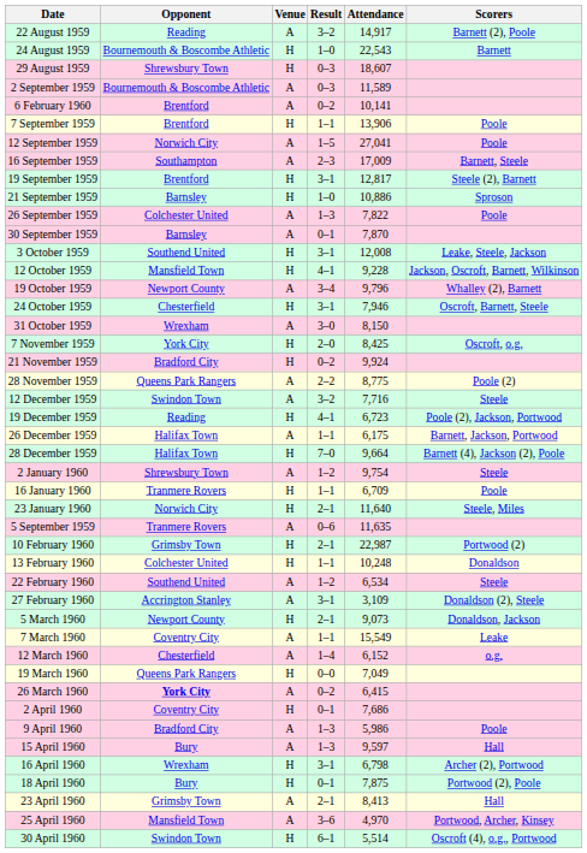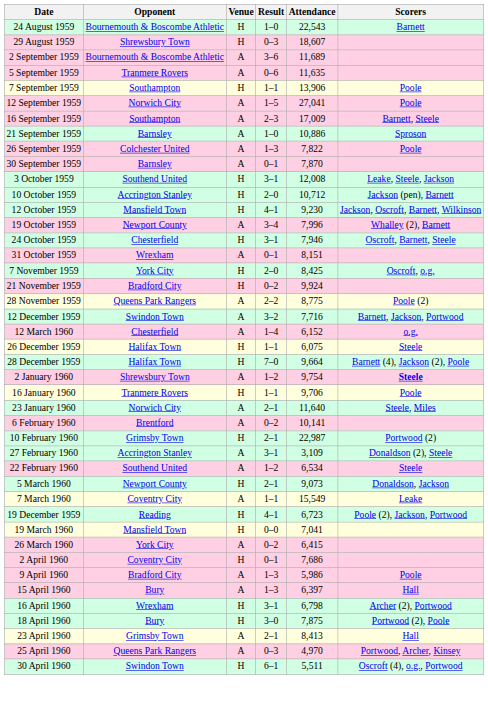 <table class="wikitable sortable" style="font-size:100%; text-align:center">
 <tr>
 <th>Date</th>
 <th>Opponent</th>
 <th>Venue</th>
 <th>Result</th>
 <th>Attendance</th>
 <th>Scorers</th>
-</tr>
-<tr style="background-color: #d0ffe3;">
-<td>22 August 1959</td>
-<td><a href='#'>Reading</a></td>
-<td>A</td>
-<td>3–2</td>
-<td>14,917</td>
-<td><a href='#'>Barnett</a> (2), <a href='#'>Poole</a></td>
 </tr>
 <tr style="background-color: #d0ffe3;">
 <td>24 August 1959</td>
 <td><a href='#'>Bournemouth & Boscombe Athletic</a></td>
 <td>H</td>
 <td>1–0</td>
 <td>22,543</td>
 <td><a href='#'>Barnett</a></td>
 </tr>
 <tr style="background-color: #ffd0e3;">
 <td>29 August 1959</td>
 <td><a href='#'>Shrewsbury Town</a></td>
 <td>H</td>
 <td>0–3</td>
 <td>18,607</td>
 <td></td>
 </tr>
 <tr style="background-color: #ffd0e3;">
 <td>2 September 1959</td>
 <td><a href='#'>Bournemouth & Boscombe Athletic</a></td>
 <td>A</td>
-<td>0–3</td>
-<td>11,589</td>
+<td>3–6</td>
+<td>11,689</td>
 <td></td>
 </tr>
 <tr style="background-color: #ffd0e3;">
-<td>6 February 1960</td>
-<td><a href='#'>Brentford</a></td>
+<td>5 September 1959</td>
+<td><a href='#'>Tranmere Rovers</a></td>
 <td>A</td>
-<td>0–2</td>
-<td>10,141</td>
+<td>0–6</td>
+<td>11,635</td>
 <td></td>
 </tr>
 <tr style="background-color: #ffffdd;">
 <td>7 September 1959</td>
-<td><a href='#'>Brentford</a></td>
+<td><a href='#'>Southampton</a></td>
 <td>H</td>
 <td>1–1</td>
 <td>13,906</td>
 <td><a href='#'>Poole</a></td>
 </tr>
 <tr style="background-color: #ffd0e3;">
 <td>12 September 1959</td>
 <td><a href='#'>Norwich City</a></td>
 <td>A</td>
 <td>1–5</td>
 <td>27,041</td>
 <td><a href='#'>Poole</a></td>
 </tr>
 <tr style="background-color: #ffd0e3;">
 <td>16 September 1959</td>
 <td><a href='#'>Southampton</a></td>
 <td>A</td>
 <td>2–3</td>
 <td>17,009</td>
 <td><a href='#'>Barnett</a>, <a href='#'>Steele</a></td>
 </tr>
 <tr style="background-color: #d0ffe3;">
-<td>19 September 1959</td>
-<td><a href='#'>Brentford</a></td>
-<td>H</td>
-<td>3–1</td>
-<td>12,817</td>
-<td><a href='#'>Steele</a> (2), <a href='#'>Barnett</a></td>
-</tr>
-<tr style="background-color: #d0ffe3;">
 <td>21 September 1959</td>
 <td><a href='#'>Barnsley</a></td>
-<td>H</td>
+<td>A</td>
 <td>1–0</td>
 <td>10,886</td>
 <td><a href='#'>Sproson</a></td>
 </tr>
 <tr style="background-color: #ffd0e3;">
 <td>26 September 1959</td>
 <td><a href='#'>Colchester United</a></td>
 <td>A</td>
 <td>1–3</td>
 <td>7,822</td>
 <td><a href='#'>Poole</a></td>
 </tr>
 <tr style="background-color: #ffd0e3;">
 <td>30 September 1959</td>
 <td><a href='#'>Barnsley</a></td>
 <td>A</td>
 <td>0–1</td>
 <td>7,870</td>
 <td></td>
 </tr>
 <tr style="background-color: #d0ffe3;">
 <td>3 October 1959</td>
 <td><a href='#'>Southend United</a></td>
 <td>H</td>
 <td>3–1</td>
 <td>12,008</td>
 <td><a href='#'>Leake</a>, <a href='#'>Steele</a>, <a href='#'>Jackson</a></td>
 </tr>
 <tr style="background-color: #d0ffe3;">
+<td>10 October 1959</td>
+<td><a href='#'>Accrington Stanley</a></td>
+<td>H</td>
+<td>2–0</td>
+<td>10,712</td>
+<td><a href='#'>Jackson</a> (pen), <a href='#'>Barnett</a></td>
+</tr>
+<tr style="background-color: #d0ffe3;">
 <td>12 October 1959</td>
 <td><a href='#'>Mansfield Town</a></td>
 <td>H</td>
 <td>4–1</td>
-<td>9,228</td>
+<td>9,230</td>
 <td><a href='#'>Jackson</a>, <a href='#'>Oscroft</a>, <a href='#'>Barnett</a>, <a href='#'>Wilkinson</a></td>
 </tr>
 <tr style="background-color: #ffd0e3;">
 <td>19 October 1959</td>
 <td><a href='#'>Newport County</a></td>
 <td>A</td>
 <td>3–4</td>
-<td>9,796</td>
+<td>7,996</td>
 <td><a href='#'>Whalley</a> (2), <a href='#'>Barnett</a></td>
 </tr>
 <tr style="background-color: #d0ffe3;">
 <td>24 October 1959</td>
 <td><a href='#'>Chesterfield</a></td>
 <td>H</td>
 <td>3–1</td>
 <td>7,946</td>
 <td><a href='#'>Oscroft</a>, <a href='#'>Barnett</a>, <a href='#'>Steele</a></td>
 </tr>
 <tr style="background-color: #ffd0e3;">
 <td>31 October 1959</td>
 <td><a href='#'>Wrexham</a></td>
 <td>A</td>
-<td>3–0</td>
-<td>8,150</td>
+<td>0–1</td>
+<td>8,151</td>
 <td></td>
 </tr>
 <tr style="background-color: #d0ffe3;">
 <td>7 November 1959</td>
 <td><a href='#'>York City</a></td>
 <td>H</td>
 <td>2–0</td>
 <td>8,425</td>
 <td><a href='#'>Oscroft</a>, <a href='#'>o.g.</a></td>
 </tr>
 <tr style="background-color: #ffd0e3;">
 <td>21 November 1959</td>
 <td><a href='#'>Bradford City</a></td>
 <td>H</td>
 <td>0–2</td>
 <td>9,924</td>
 <td></td>
 </tr>
 <tr style="background-color: #ffffdd;">
 <td>28 November 1959</td>
 <td><a href='#'>Queens Park Rangers</a></td>
 <td>A</td>
 <td>2–2</td>
 <td>8,775</td>
 <td><a href='#'>Poole</a> (2)</td>
 </tr>
 <tr style="background-color: #d0ffe3;">
 <td>12 December 1959</td>
 <td><a href='#'>Swindon Town</a></td>
 <td>A</td>
 <td>3–2</td>
 <td>7,716</td>
-<td><a href='#'>Steele</a></td>
+<td><a href='#'>Barnett</a>, <a href='#'>Jackson</a>, <a href='#'>Portwood</a></td>
 </tr>
-<tr style="background-color: #d0ffe3;">
-<td>19 December 1959</td>
-<td><a href='#'>Reading</a></td>
-<td>H</td>
-<td>4–1</td>
-<td>6,723</td>
-<td><a href='#'>Poole</a> (2), <a href='#'>Jackson</a>, <a href='#'>Portwood</a></td>
+<tr style="background-color: #ffd0e3;">
+<td>12 March 1960</td>
+<td><a href='#'>Chesterfield</a></td>
+<td>A</td>
+<td>1–4</td>
+<td>6,152</td>
+<td><a href='#'>o.g.</a></td>
 </tr>
 <tr style="background-color: #ffffdd;">
 <td>26 December 1959</td>
 <td><a href='#'>Halifax Town</a></td>
-<td>A</td>
+<td>H</td>
 <td>1–1</td>
-<td>6,175</td>
-<td><a href='#'>Barnett</a>, <a href='#'>Jackson</a>, <a href='#'>Portwood</a></td>
+<td>6,075</td>
+<td><a href='#'>Steele</a></td>
 </tr>
 <tr style="background-color: #d0ffe3;">
 <td>28 December 1959</td>
 <td><a href='#'>Halifax Town</a></td>
 <td>H</td>
 <td>7–0</td>
 <td>9,664</td>
 <td><a href='#'>Barnett</a> (4), <a href='#'>Jackson</a> (2), <a href='#'>Poole</a></td>
 </tr>
 <tr style="background-color: #ffd0e3;">
 <td>2 January 1960</td>
 <td><a href='#'>Shrewsbury Town</a></td>
 <td>A</td>
 <td>1–2</td>
 <td>9,754</td>
-<td><a href='#'>Steele</a></td>
+<td><strong><a href='#'>Steele</a></strong></td>
 </tr>
 <tr style="background-color: #ffffdd;">
 <td>16 January 1960</td>
 <td><a href='#'>Tranmere Rovers</a></td>
 <td>H</td>
 <td>1–1</td>
-<td>6,709</td>
+<td>9,706</td>
 <td><a href='#'>Poole</a></td>
 </tr>
 <tr style="background-color: #d0ffe3;">
 <td>23 January 1960</td>
 <td><a href='#'>Norwich City</a></td>
-<td>H</td>
+<td>A</td>
 <td>2–1</td>
 <td>11,640</td>
 <td><a href='#'>Steele</a>, <a href='#'>Miles</a></td>
 </tr>
 <tr style="background-color: #ffd0e3;">
-<td>5 September 1959</td>
-<td><a href='#'>Tranmere Rovers</a></td>
+<td>6 February 1960</td>
+<td><a href='#'>Brentford</a></td>
 <td>A</td>
-<td>0–6</td>
-<td>11,635</td>
+<td>0–2</td>
+<td>10,141</td>
 <td></td>
 </tr>
 <tr style="background-color: #d0ffe3;">
 <td>10 February 1960</td>
 <td><a href='#'>Grimsby Town</a></td>
 <td>H</td>
 <td>2–1</td>
 <td>22,987</td>
 <td><a href='#'>Portwood</a> (2)</td>
 </tr>
-<tr style="background-color: #ffffdd;">
-<td>13 February 1960</td>
-<td><a href='#'>Colchester United</a></td>
-<td>H</td>
-<td>1–1</td>
-<td>10,248</td>
-<td><a href='#'>Donaldson</a></td>
+<tr style="background-color: #d0ffe3;">
+<td>27 February 1960</td>
+<td><a href='#'>Accrington Stanley</a></td>
+<td>A</td>
+<td>3–1</td>
+<td>3,109</td>
+<td><a href='#'>Donaldson</a> (2), <a href='#'>Steele</a></td>
 </tr>
 <tr style="background-color: #ffd0e3;">
 <td>22 February 1960</td>
 <td><a href='#'>Southend United</a></td>
 <td>A</td>
 <td>1–2</td>
 <td>6,534</td>
 <td><a href='#'>Steele</a></td>
-</tr>
-<tr style="background-color: #d0ffe3;">
-<td>27 February 1960</td>
-<td><a href='#'>Accrington Stanley</a></td>
-<td>A</td>
-<td>3–1</td>
-<td>3,109</td>
-<td><a href='#'>Donaldson</a> (2), <a href='#'>Steele</a></td>
 </tr>
 <tr style="background-color: #d0ffe3;">
 <td>5 March 1960</td>
 <td><a href='#'>Newport County</a></td>
 <td>H</td>
 <td>2–1</td>
 <td>9,073</td>
 <td><a href='#'>Donaldson</a>, <a href='#'>Jackson</a></td>
 </tr>
 <tr style="background-color: #ffffdd;">
 <td>7 March 1960</td>
 <td><a href='#'>Coventry City</a></td>
 <td>A</td>
 <td>1–1</td>
 <td>15,549</td>
 <td><a href='#'>Leake</a></td>
 </tr>
-<tr style="background-color: #ffd0e3;">
-<td>12 March 1960</td>
-<td><a href='#'>Chesterfield</a></td>
-<td>A</td>
-<td>1–4</td>
-<td>6,152</td>
-<td><a href='#'>o.g.</a></td>
+<tr style="background-color: #d0ffe3;">
+<td>19 December 1959</td>
+<td><a href='#'>Reading</a></td>
+<td>H</td>
+<td>4–1</td>
+<td>6,723</td>
+<td><a href='#'>Poole</a> (2), <a href='#'>Jackson</a>, <a href='#'>Portwood</a></td>
 </tr>
 <tr style="background-color: #ffffdd;">
 <td>19 March 1960</td>
-<td><a href='#'>Queens Park Rangers</a></td>
+<td><a href='#'>Mansfield Town</a></td>
 <td>H</td>
 <td>0–0</td>
-<td>7,049</td>
+<td>7,041</td>
 <td></td>
 </tr>
 <tr style="background-color: #ffd0e3;">
 <td>26 March 1960</td>
-<td><strong><a href='#'>York City</a></strong></td>
+<td><a href='#'>York City</a></td>
 <td>A</td>
 <td>0–2</td>
 <td>6,415</td>
 <td></td>
 </tr>
 <tr style="background-color: #ffd0e3;">
 <td>2 April 1960</td>
 <td><a href='#'>Coventry City</a></td>
 <td>H</td>
 <td>0–1</td>
 <td>7,686</td>
 <td></td>
 </tr>
 <tr style="background-color: #ffd0e3;">
 <td>9 April 1960</td>
 <td><a href='#'>Bradford City</a></td>
 <td>A</td>
 <td>1–3</td>
 <td>5,986</td>
 <td><a href='#'>Poole</a></td>
 </tr>
 <tr style="background-color: #ffd0e3;">
 <td>15 April 1960</td>
 <td><a href='#'>Bury</a></td>
 <td>A</td>
 <td>1–3</td>
-<td>9,597</td>
+<td>6,397</td>
 <td><a href='#'>Hall</a></td>
 </tr>
 <tr style="background-color: #d0ffe3;">
 <td>16 April 1960</td>
 <td><a href='#'>Wrexham</a></td>
 <td>H</td>
 <td>3–1</td>
 <td>6,798</td>
 <td><a href='#'>Archer</a> (2), <a href='#'>Portwood</a></td>
 </tr>
 <tr style="background-color: #d0ffe3;">
 <td>18 April 1960</td>
 <td><a href='#'>Bury</a></td>
 <td>H</td>
-<td>0–1</td>
+<td>3–0</td>
 <td>7,875</td>
 <td><a href='#'>Portwood</a> (2), <a href='#'>Poole</a></td>
 </tr>
 <tr style="background-color: #ffffdd;">
 <td>23 April 1960</td>
 <td><a href='#'>Grimsby Town</a></td>
 <td>A</td>
 <td>2–1</td>
 <td>8,413</td>
 <td><a href='#'>Hall</a></td>
 </tr>
 <tr style="background-color: #ffd0e3;">
 <td>25 April 1960</td>
-<td><a href='#'>Mansfield Town</a></td>
+<td><a href='#'>Queens Park Rangers</a></td>
 <td>A</td>
-<td>3–6</td>
+<td>0–3</td>
 <td>4,970</td>
 <td><a href='#'>Portwood</a>, <a href='#'>Archer</a>, <a href='#'>Kinsey</a></td>
 </tr>
 <tr style="background-color: #d0ffe3;">
 <td>30 April 1960</td>
 <td><a href='#'>Swindon Town</a></td>
 <td>H</td>
 <td>6–1</td>
-<td>5,514</td>
+<td>5,511</td>
 <td><a href='#'>Oscroft</a> (4), <a href='#'>o.g.</a>, <a href='#'>Portwood</a></td>
 </tr>
 </table>
